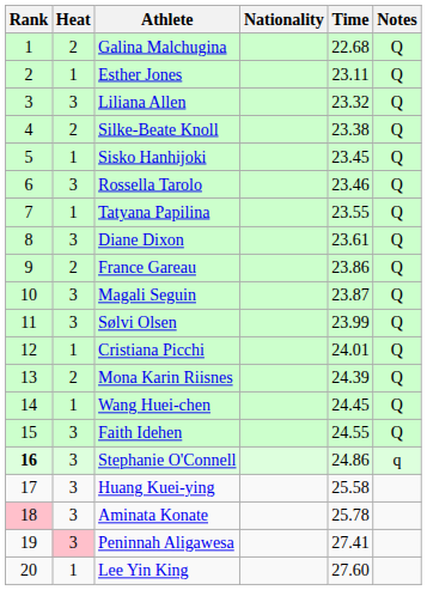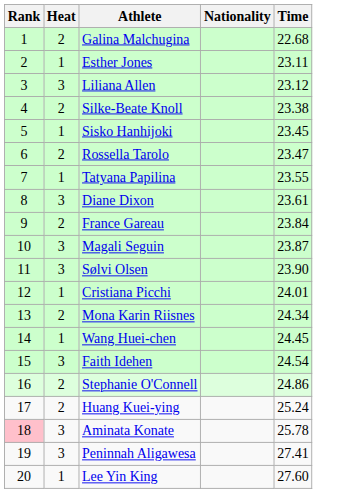 <table class="wikitable sortable" style="text-align:center;font-size:95%">
 <tr>
 <th>Rank</th>
 <th>Heat</th>
 <th>Athlete</th>
 <th>Nationality</th>
 <th>Time</th>
-<th>Notes</th>
 </tr>
 <tr bgcolor=ccffcc>
 <td>1</td>
 <td>2</td>
 <td align="left"><a href='#'>Galina Malchugina</a></td>
 <td align=left></td>
 <td>22.68</td>
-<td>Q</td>
 </tr>
 <tr bgcolor=ccffcc>
 <td>2</td>
 <td>1</td>
 <td align="left"><a href='#'>Esther Jones</a></td>
 <td align=left></td>
 <td>23.11</td>
-<td>Q</td>
 </tr>
 <tr bgcolor=ccffcc>
 <td>3</td>
 <td>3</td>
 <td align="left"><a href='#'>Liliana Allen</a></td>
 <td align=left></td>
-<td>23.32</td>
-<td>Q</td>
+<td>23.12</td>
 </tr>
 <tr bgcolor=ccffcc>
 <td>4</td>
 <td>2</td>
 <td align="left"><a href='#'>Silke-Beate Knoll</a></td>
 <td align=left></td>
 <td>23.38</td>
-<td>Q</td>
 </tr>
 <tr bgcolor=ccffcc>
 <td>5</td>
 <td>1</td>
 <td align="left"><a href='#'>Sisko Hanhijoki</a></td>
 <td align=left></td>
 <td>23.45</td>
-<td>Q</td>
 </tr>
 <tr bgcolor=ccffcc>
 <td>6</td>
-<td>3</td>
+<td>2</td>
 <td align="left"><a href='#'>Rossella Tarolo</a></td>
 <td align=left></td>
-<td>23.46</td>
-<td>Q</td>
+<td>23.47</td>
 </tr>
 <tr bgcolor=ccffcc>
 <td>7</td>
 <td>1</td>
 <td align="left"><a href='#'>Tatyana Papilina</a></td>
 <td align=left></td>
 <td>23.55</td>
-<td>Q</td>
 </tr>
 <tr bgcolor=ccffcc>
 <td>8</td>
 <td>3</td>
 <td align="left"><a href='#'>Diane Dixon</a></td>
 <td align=left></td>
 <td>23.61</td>
-<td>Q</td>
 </tr>
 <tr bgcolor=ccffcc>
 <td>9</td>
 <td>2</td>
 <td align="left"><a href='#'>France Gareau</a></td>
 <td align=left></td>
-<td>23.86</td>
-<td>Q</td>
+<td>23.84</td>
 </tr>
 <tr bgcolor=ccffcc>
 <td>10</td>
 <td>3</td>
 <td align="left"><a href='#'>Magali Seguin</a></td>
 <td align=left></td>
 <td>23.87</td>
-<td>Q</td>
 </tr>
 <tr bgcolor=ccffcc>
 <td>11</td>
 <td>3</td>
 <td align="left"><a href='#'>Sølvi Olsen</a></td>
 <td align=left></td>
-<td>23.99</td>
-<td>Q</td>
+<td>23.90</td>
 </tr>
 <tr bgcolor=ccffcc>
 <td>12</td>
 <td>1</td>
 <td align="left"><a href='#'>Cristiana Picchi</a></td>
 <td align=left></td>
 <td>24.01</td>
-<td>Q</td>
 </tr>
 <tr bgcolor=ccffcc>
 <td>13</td>
 <td>2</td>
 <td align="left"><a href='#'>Mona Karin Riisnes</a></td>
 <td align=left></td>
-<td>24.39</td>
-<td>Q</td>
+<td>24.34</td>
 </tr>
 <tr bgcolor=ccffcc>
 <td>14</td>
 <td>1</td>
 <td align="left"><a href='#'>Wang Huei-chen</a></td>
 <td align=left></td>
 <td>24.45</td>
-<td>Q</td>
 </tr>
 <tr bgcolor=ccffcc>
 <td>15</td>
 <td>3</td>
 <td align="left"><a href='#'>Faith Idehen</a></td>
 <td align=left></td>
-<td>24.55</td>
-<td>Q</td>
+<td>24.54</td>
 </tr>
 <tr bgcolor=ddffdd>
-<td><strong>16</strong></td>
-<td>3</td>
+<td>16</td>
+<td>2</td>
 <td align="left"><a href='#'>Stephanie O'Connell</a></td>
 <td align=left></td>
 <td>24.86</td>
-<td>q</td>
 </tr>
 <tr>
 <td>17</td>
-<td>3</td>
+<td>2</td>
 <td align="left"><a href='#'>Huang Kuei-ying</a></td>
 <td align=left></td>
-<td>25.58</td>
-<td></td>
+<td>25.24</td>
 </tr>
 <tr>
 <td style="background: pink;">18</td>
 <td>3</td>
 <td align="left"><a href='#'>Aminata Konate</a></td>
 <td align=left></td>
 <td>25.78</td>
-<td></td>
 </tr>
 <tr>
 <td>19</td>
-<td style="background: pink;">3</td>
+<td>3</td>
 <td align="left"><a href='#'>Peninnah Aligawesa</a></td>
 <td align=left></td>
 <td>27.41</td>
-<td></td>
 </tr>
 <tr>
 <td>20</td>
 <td>1</td>
 <td align="left"><a href='#'>Lee Yin King</a></td>
 <td align=left></td>
 <td>27.60</td>
-<td></td>
 </tr>
 </table>
